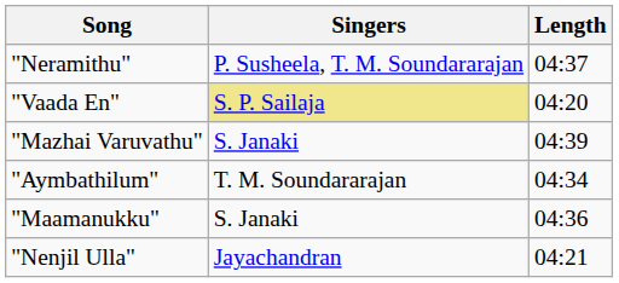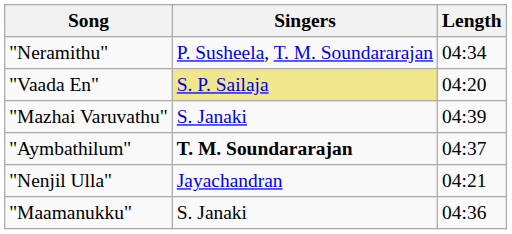 <table class="wikitable" style="font-size:95%;">
 <tr>
 <th>Song</th>
 <th>Singers</th>
 <th>Length</th>
 </tr>
 <tr>
 <td>"Neramithu"</td>
 <td><a href='#'>P. Susheela</a>, <a href='#'>T. M. Soundararajan</a></td>
-<td>04:37</td>
+<td>04:34</td>
 </tr>
 <tr>
 <td>"Vaada En"</td>
 <td style="background: khaki;"><a href='#'>S. P. Sailaja</a></td>
 <td>04:20</td>
 </tr>
 <tr>
 <td>"Mazhai Varuvathu"</td>
 <td><a href='#'>S. Janaki</a></td>
 <td>04:39</td>
 </tr>
 <tr>
 <td>"Aymbathilum"</td>
-<td>T. M. Soundararajan</td>
-<td>04:34</td>
+<td><strong>T. M. Soundararajan</strong></td>
+<td>04:37</td>
+</tr>
+<tr>
+<td>"Nenjil Ulla"</td>
+<td><a href='#'>Jayachandran</a></td>
+<td>04:21</td>
 </tr>
 <tr>
 <td>"Maamanukku"</td>
 <td>S. Janaki</td>
 <td>04:36</td>
 </tr>
-<tr>
-<td>"Nenjil Ulla"</td>
-<td><a href='#'>Jayachandran</a></td>
-<td>04:21</td>
-</tr>
 </table>
